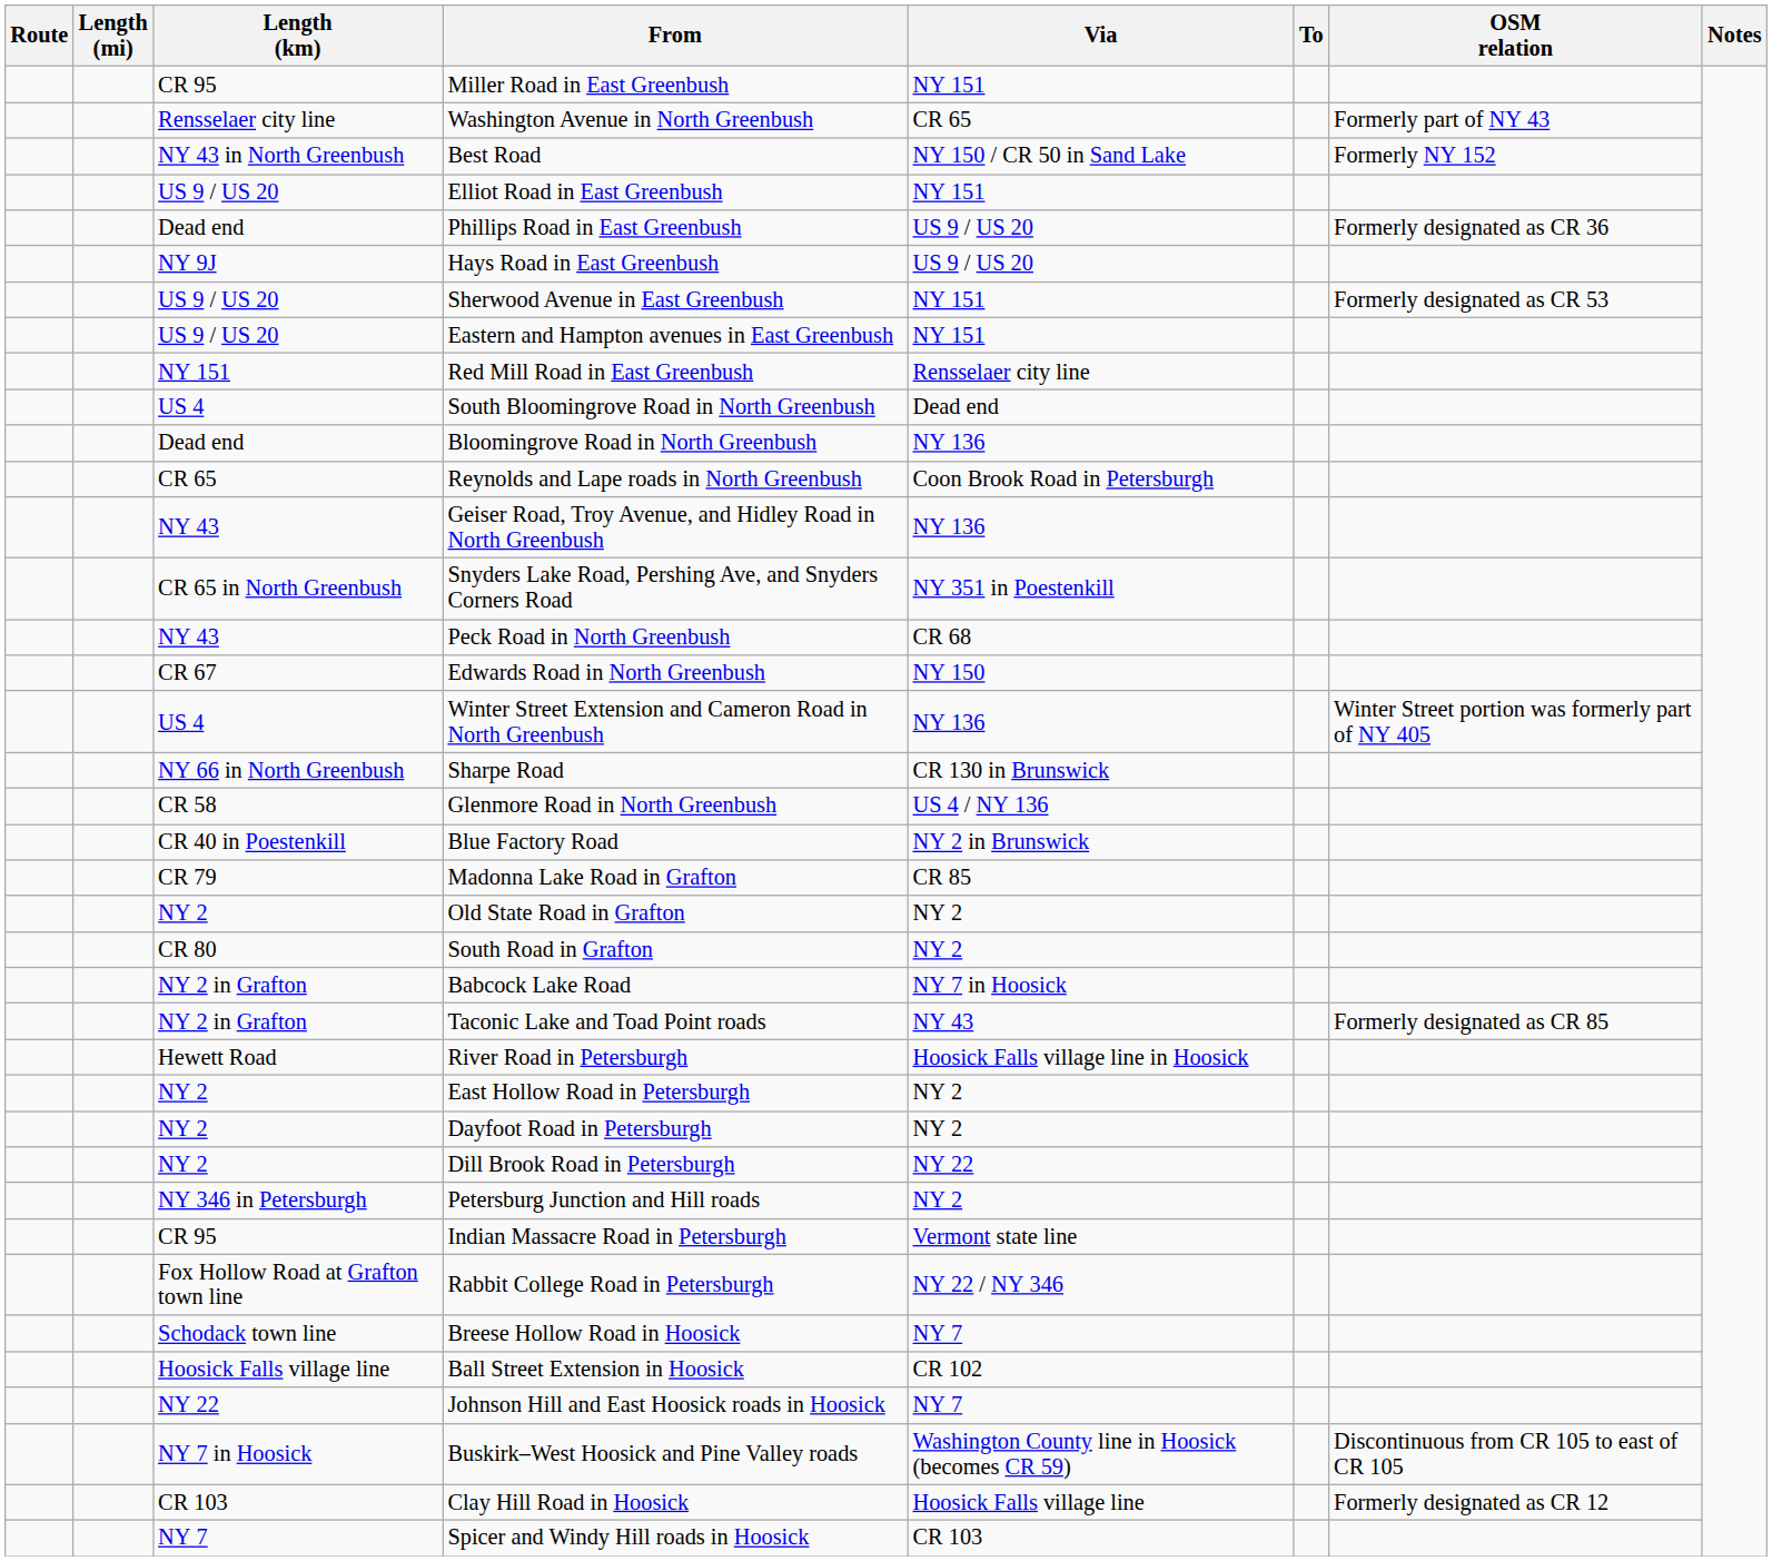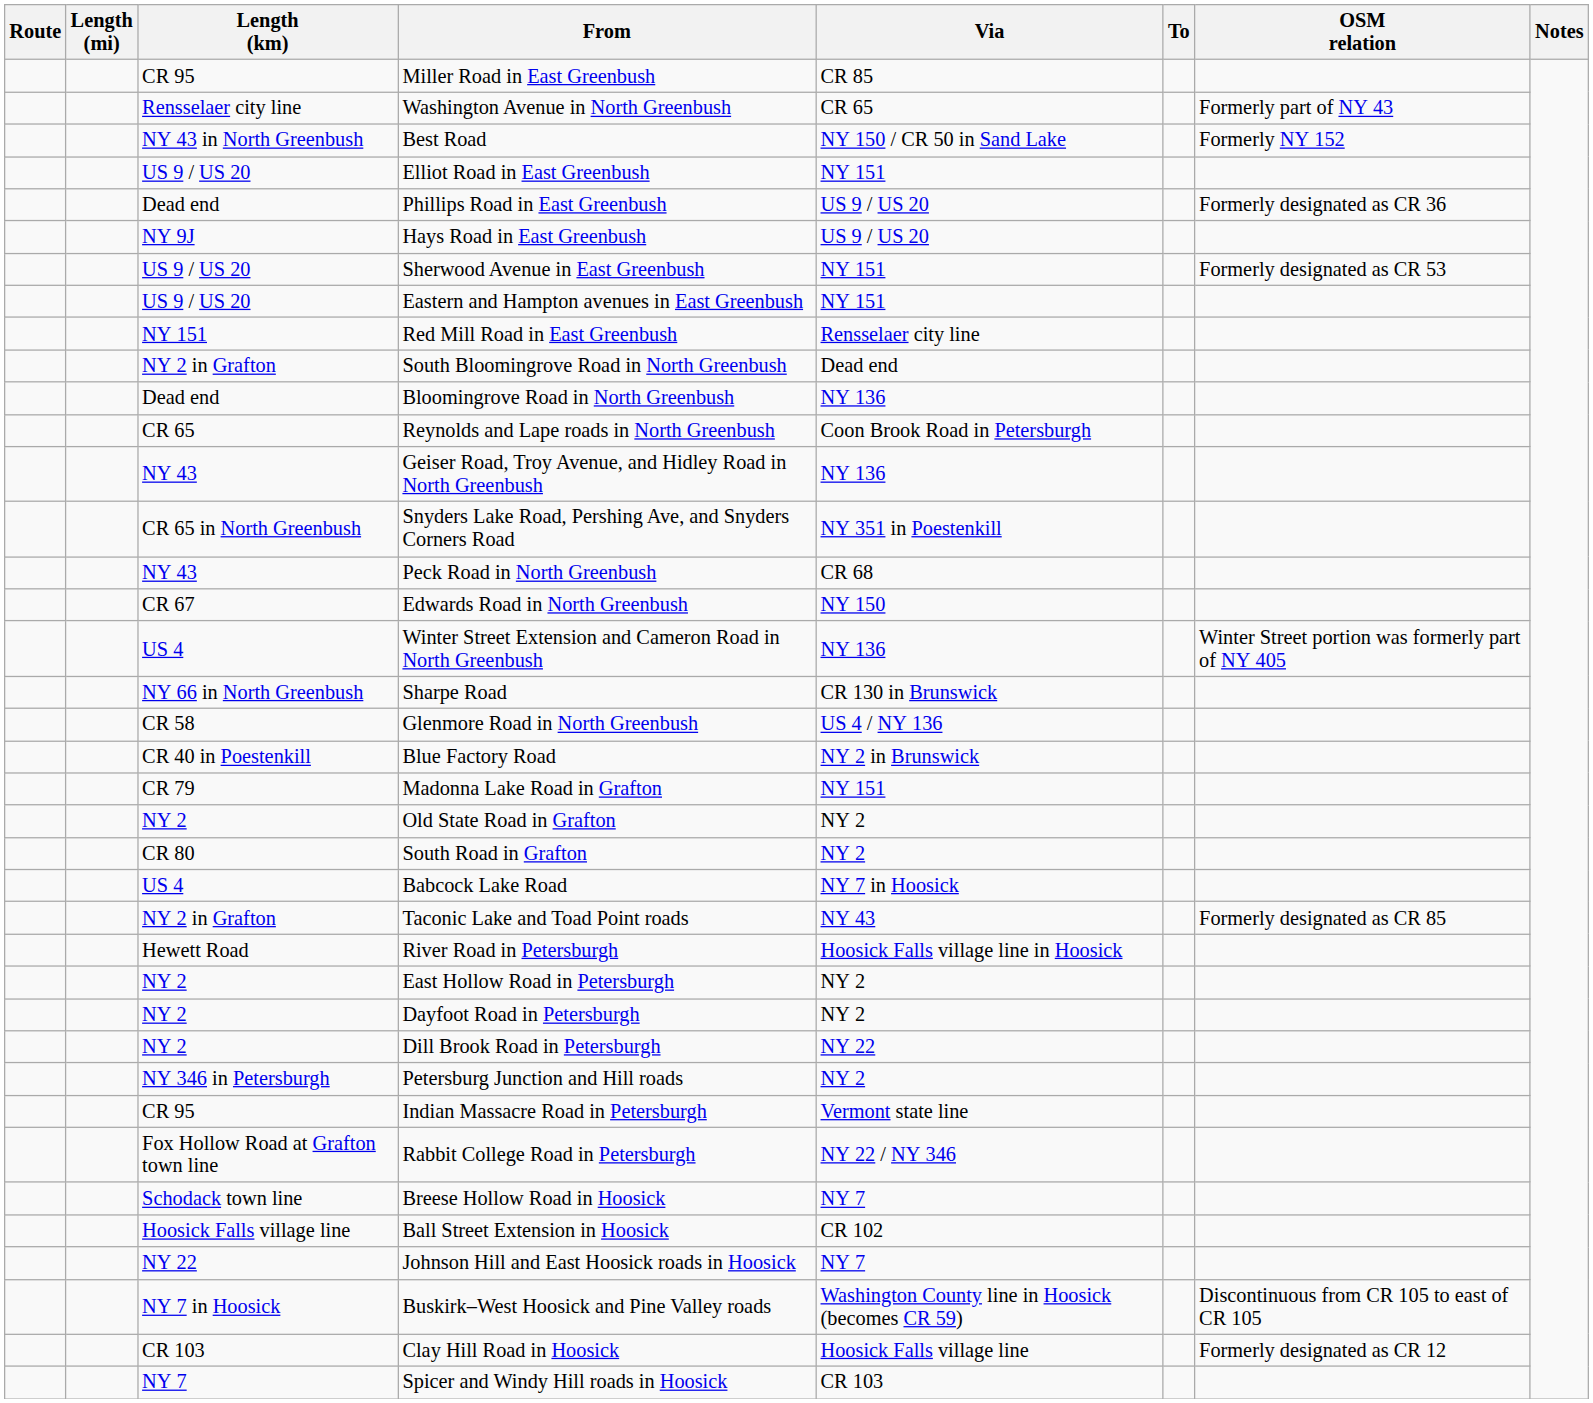 <table class="wikitable sortable">
 <tr>
 <th>Route</th>
 <th>Length<br>(mi)</th>
 <th>Length<br>(km)</th>
 <th class="unsortable">From</th>
 <th class="unsortable">Via</th>
 <th class="unsortable">To</th>
 <th class="unsortable">OSM<br>relation</th>
 <th class="unsortable">Notes</th>
 </tr>
 <tr>
 <td id="54"></td>
 <td></td>
 <td>CR 95</td>
 <td>Miller Road in <a href='#'>East Greenbush</a></td>
-<td><a href='#'>NY&nbsp;151</a></td>
+<td>CR 85</td>
 <td></td>
 <td></td>
 </tr>
 <tr>
 <td id="55-1"></td>
 <td></td>
 <td><a href='#'>Rensselaer</a> city line</td>
 <td>Washington Avenue in <a href='#'>North Greenbush</a></td>
 <td>CR 65</td>
 <td></td>
 <td>Formerly part of <a href='#'>NY&nbsp;43</a></td>
 </tr>
 <tr>
 <td id="55-2"></td>
 <td></td>
 <td><a href='#'>NY&nbsp;43</a> in <a href='#'>North Greenbush</a></td>
 <td>Best Road</td>
 <td><a href='#'>NY&nbsp;150</a> / CR 50 in <a href='#'>Sand Lake</a></td>
 <td></td>
 <td>Formerly <a href='#'>NY&nbsp;152</a></td>
 </tr>
 <tr>
 <td id="56"></td>
 <td></td>
 <td><a href='#'>US 9</a> / <a href='#'>US 20</a></td>
 <td>Elliot Road in <a href='#'>East Greenbush</a></td>
 <td><a href='#'>NY&nbsp;151</a></td>
 <td></td>
 <td></td>
 </tr>
 <tr>
 <td id="57"></td>
 <td></td>
 <td>Dead end</td>
 <td>Phillips Road in <a href='#'>East Greenbush</a></td>
 <td><a href='#'>US 9</a> / <a href='#'>US 20</a></td>
 <td></td>
 <td>Formerly designated as CR 36</td>
 </tr>
 <tr>
 <td id="58"></td>
 <td></td>
 <td><a href='#'>NY&nbsp;9J</a></td>
 <td>Hays Road in <a href='#'>East Greenbush</a></td>
 <td><a href='#'>US 9</a> / <a href='#'>US 20</a></td>
 <td></td>
 <td></td>
 </tr>
 <tr>
 <td id="59"></td>
 <td></td>
 <td><a href='#'>US 9</a> / <a href='#'>US 20</a></td>
 <td>Sherwood Avenue in <a href='#'>East Greenbush</a></td>
 <td><a href='#'>NY&nbsp;151</a></td>
 <td></td>
 <td>Formerly designated as CR 53</td>
 </tr>
 <tr>
 <td id="60"></td>
 <td></td>
 <td><a href='#'>US 9</a> / <a href='#'>US 20</a></td>
 <td>Eastern and Hampton avenues in <a href='#'>East Greenbush</a></td>
 <td><a href='#'>NY&nbsp;151</a></td>
 <td></td>
 <td></td>
 </tr>
 <tr>
 <td id="63"></td>
 <td></td>
 <td><a href='#'>NY&nbsp;151</a></td>
 <td>Red Mill Road in <a href='#'>East Greenbush</a></td>
 <td><a href='#'>Rensselaer</a> city line</td>
 <td></td>
 <td></td>
 </tr>
 <tr>
 <td id="65-1"></td>
 <td></td>
-<td><a href='#'>US 4</a></td>
+<td><a href='#'>NY 2</a> in <a href='#'>Grafton</a></td>
 <td>South Bloomingrove Road in <a href='#'>North Greenbush</a></td>
 <td>Dead end</td>
 <td></td>
 <td></td>
 </tr>
 <tr>
 <td id="65-2"></td>
 <td></td>
 <td>Dead end</td>
 <td>Bloomingrove Road in <a href='#'>North Greenbush</a></td>
 <td><a href='#'>NY&nbsp;136</a></td>
 <td></td>
 <td></td>
 </tr>
 <tr>
 <td id="66"></td>
 <td></td>
 <td>CR 65</td>
 <td>Reynolds and Lape roads in <a href='#'>North Greenbush</a></td>
 <td>Coon Brook Road in <a href='#'>Petersburgh</a></td>
 <td></td>
 <td></td>
 </tr>
 <tr>
 <td id="67"></td>
 <td></td>
 <td><a href='#'>NY&nbsp;43</a></td>
 <td>Geiser Road, Troy Avenue, and Hidley Road in <a href='#'>North Greenbush</a></td>
 <td><a href='#'>NY&nbsp;136</a></td>
 <td></td>
 <td></td>
 </tr>
 <tr>
 <td id="68"></td>
 <td></td>
 <td>CR 65 in <a href='#'>North Greenbush</a></td>
 <td>Snyders Lake Road, Pershing Ave, and Snyders Corners Road</td>
 <td><a href='#'>NY&nbsp;351</a> in <a href='#'>Poestenkill</a></td>
 <td></td>
 <td></td>
 </tr>
 <tr>
 <td id="69"></td>
 <td></td>
 <td><a href='#'>NY&nbsp;43</a></td>
 <td>Peck Road in <a href='#'>North Greenbush</a></td>
 <td>CR 68</td>
 <td></td>
 <td></td>
 </tr>
 <tr>
 <td id="71"></td>
 <td></td>
 <td>CR 67</td>
 <td>Edwards Road in <a href='#'>North Greenbush</a></td>
 <td><a href='#'>NY&nbsp;150</a></td>
 <td></td>
 <td></td>
 </tr>
 <tr>
 <td id="74"></td>
 <td></td>
 <td><a href='#'>US 4</a></td>
 <td>Winter Street Extension and Cameron Road in <a href='#'>North Greenbush</a></td>
 <td><a href='#'>NY&nbsp;136</a></td>
 <td></td>
 <td>Winter Street portion was formerly part of <a href='#'>NY&nbsp;405</a></td>
 </tr>
 <tr>
 <td id="75"></td>
 <td></td>
 <td><a href='#'>NY&nbsp;66</a> in <a href='#'>North Greenbush</a></td>
 <td>Sharpe Road</td>
 <td>CR 130 in <a href='#'>Brunswick</a></td>
 <td></td>
 <td></td>
 </tr>
 <tr>
 <td id="76"></td>
 <td></td>
 <td>CR 58</td>
 <td>Glenmore Road in <a href='#'>North Greenbush</a></td>
 <td><a href='#'>US 4</a> / <a href='#'>NY&nbsp;136</a></td>
 <td></td>
 <td></td>
 </tr>
 <tr>
 <td id="79"></td>
 <td></td>
 <td>CR 40 in <a href='#'>Poestenkill</a></td>
 <td>Blue Factory Road</td>
 <td><a href='#'>NY 2</a> in <a href='#'>Brunswick</a></td>
 <td></td>
 <td></td>
 </tr>
 <tr>
 <td id="80"></td>
 <td></td>
 <td>CR 79</td>
 <td>Madonna Lake Road in <a href='#'>Grafton</a></td>
-<td>CR 85</td>
+<td><a href='#'>NY&nbsp;151</a></td>
 <td></td>
 <td></td>
 </tr>
 <tr>
 <td id="84"></td>
 <td></td>
 <td><a href='#'>NY 2</a></td>
 <td>Old State Road in <a href='#'>Grafton</a></td>
 <td>NY 2</td>
 <td></td>
 <td></td>
 </tr>
 <tr>
 <td id="85"></td>
 <td></td>
 <td>CR 80</td>
 <td>South Road in <a href='#'>Grafton</a></td>
 <td><a href='#'>NY 2</a></td>
 <td></td>
 <td></td>
 </tr>
 <tr>
 <td id="87"></td>
 <td></td>
-<td><a href='#'>NY 2</a> in <a href='#'>Grafton</a></td>
+<td><a href='#'>US 4</a></td>
 <td>Babcock Lake Road</td>
 <td><a href='#'>NY&nbsp;7</a> in <a href='#'>Hoosick</a></td>
 <td></td>
 <td></td>
 </tr>
 <tr>
 <td id="88"></td>
 <td></td>
 <td><a href='#'>NY 2</a> in <a href='#'>Grafton</a></td>
 <td>Taconic Lake and Toad Point roads</td>
 <td><a href='#'>NY&nbsp;43</a></td>
 <td></td>
 <td>Formerly designated as CR 85</td>
 </tr>
 <tr>
 <td id="90"></td>
 <td></td>
 <td>Hewett Road</td>
 <td>River Road in <a href='#'>Petersburgh</a></td>
 <td><a href='#'>Hoosick Falls</a> village line in <a href='#'>Hoosick</a></td>
 <td></td>
 <td></td>
 </tr>
 <tr>
 <td id="91"></td>
 <td></td>
 <td><a href='#'>NY 2</a></td>
 <td>East Hollow Road in <a href='#'>Petersburgh</a></td>
 <td>NY 2</td>
 <td></td>
 <td></td>
 </tr>
 <tr>
 <td id="92"></td>
 <td></td>
 <td><a href='#'>NY 2</a></td>
 <td>Dayfoot Road in <a href='#'>Petersburgh</a></td>
 <td>NY 2</td>
 <td></td>
 <td></td>
 </tr>
 <tr>
 <td id="94"></td>
 <td></td>
 <td><a href='#'>NY 2</a></td>
 <td>Dill Brook Road in <a href='#'>Petersburgh</a></td>
 <td><a href='#'>NY&nbsp;22</a></td>
 <td></td>
 <td></td>
 </tr>
 <tr>
 <td id="95"></td>
 <td></td>
 <td><a href='#'>NY&nbsp;346</a> in <a href='#'>Petersburgh</a></td>
 <td>Petersburg Junction and Hill roads</td>
 <td><a href='#'>NY 2</a></td>
 <td></td>
 <td></td>
 </tr>
 <tr>
 <td id="96"></td>
 <td></td>
 <td>CR 95</td>
 <td>Indian Massacre Road in <a href='#'>Petersburgh</a></td>
 <td><a href='#'>Vermont</a> state line</td>
 <td></td>
 <td></td>
 </tr>
 <tr>
 <td id="98"></td>
 <td></td>
 <td>Fox Hollow Road at <a href='#'>Grafton</a> town line</td>
 <td>Rabbit College Road in <a href='#'>Petersburgh</a></td>
 <td><a href='#'>NY&nbsp;22</a> / <a href='#'>NY&nbsp;346</a></td>
 <td></td>
 <td></td>
 </tr>
 <tr>
 <td id="100"></td>
 <td></td>
 <td><a href='#'>Schodack</a> town line</td>
 <td>Breese Hollow Road in <a href='#'>Hoosick</a></td>
 <td><a href='#'>NY&nbsp;7</a></td>
 <td></td>
 <td></td>
 </tr>
 <tr>
 <td id="101"></td>
 <td></td>
 <td><a href='#'>Hoosick Falls</a> village line</td>
 <td>Ball Street Extension in <a href='#'>Hoosick</a></td>
 <td>CR 102</td>
 <td></td>
 <td></td>
 </tr>
 <tr>
 <td id="102"></td>
 <td></td>
 <td><a href='#'>NY&nbsp;22</a></td>
 <td>Johnson Hill and East Hoosick roads in <a href='#'>Hoosick</a></td>
 <td><a href='#'>NY&nbsp;7</a></td>
 <td></td>
 <td></td>
 </tr>
 <tr>
 <td id="103"></td>
 <td></td>
 <td><a href='#'>NY&nbsp;7</a> in <a href='#'>Hoosick</a></td>
 <td>Buskirk–West Hoosick and Pine Valley roads</td>
 <td><a href='#'>Washington County</a> line in <a href='#'>Hoosick</a> (becomes <a href='#'>CR 59</a>)</td>
 <td></td>
 <td>Discontinuous from CR 105 to  east of CR 105</td>
 </tr>
 <tr>
 <td id="104"></td>
 <td></td>
 <td>CR 103</td>
 <td>Clay Hill Road in <a href='#'>Hoosick</a></td>
 <td><a href='#'>Hoosick Falls</a> village line</td>
 <td></td>
 <td>Formerly designated as CR 12</td>
 </tr>
 <tr>
 <td id="105"></td>
 <td></td>
 <td><a href='#'>NY&nbsp;7</a></td>
 <td>Spicer and Windy Hill roads in <a href='#'>Hoosick</a></td>
 <td>CR 103</td>
 <td></td>
 <td></td>
 </tr>
 </table>
